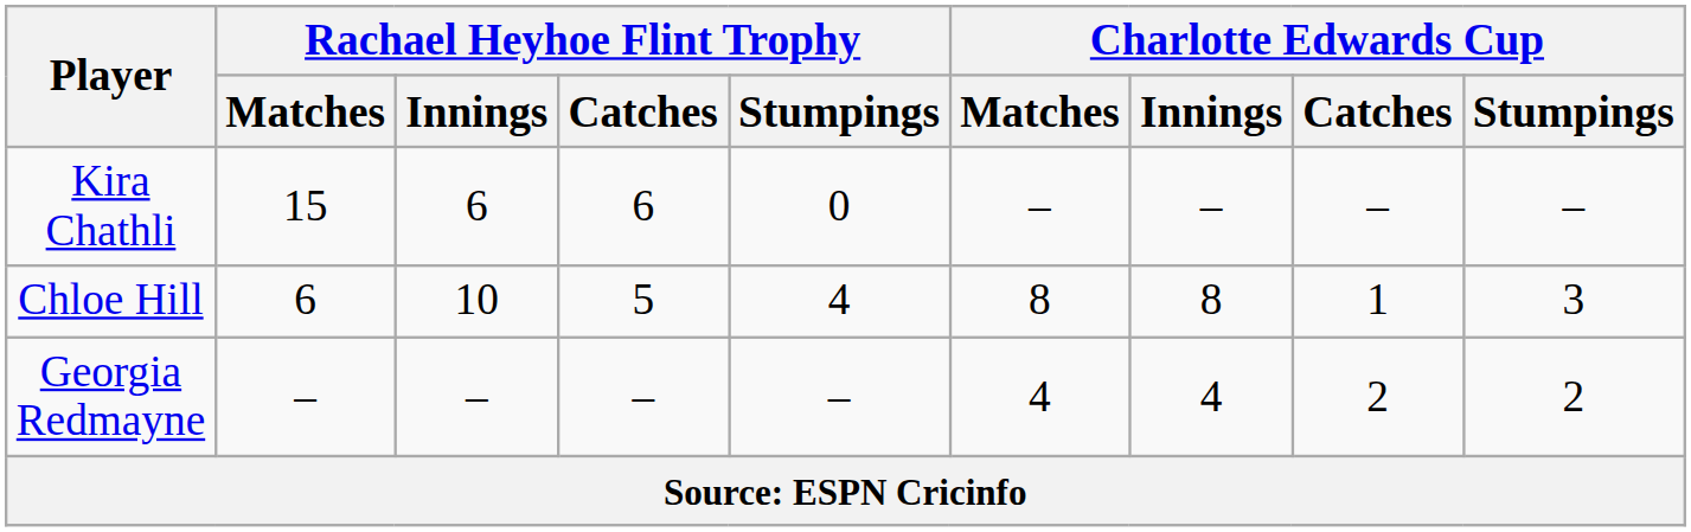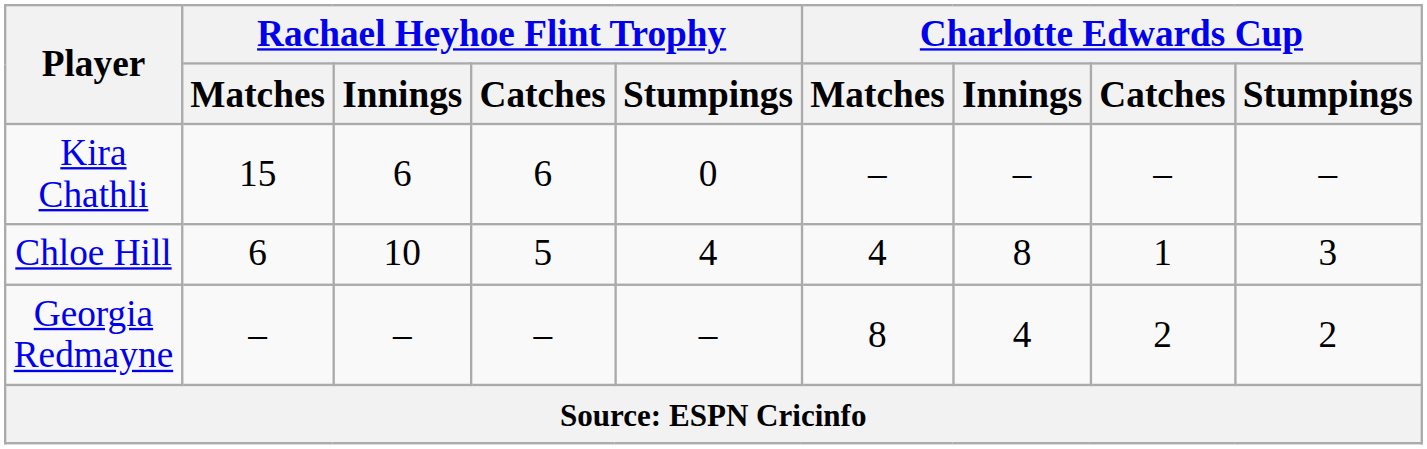 <table class="wikitable" style="text-align:center; width:55%;">
 <tr>
 <th rowspan=2>Player</th>
 <th colspan=4><a href='#'>Rachael Heyhoe Flint Trophy</a></th>
 <th colspan=4><a href='#'>Charlotte Edwards Cup</a></th>
 </tr>
 <tr>
 <th>Matches</th>
 <th>Innings</th>
 <th>Catches</th>
 <th>Stumpings</th>
 <th>Matches</th>
 <th>Innings</th>
 <th>Catches</th>
 <th>Stumpings</th>
 </tr>
 <tr>
 <td><a href='#'>Kira Chathli</a></td>
 <td>15</td>
 <td>6</td>
 <td>6</td>
 <td>0</td>
 <td>–</td>
 <td>–</td>
 <td>–</td>
 <td>–</td>
 </tr>
 <tr>
 <td><a href='#'>Chloe Hill</a></td>
 <td>6</td>
 <td>10</td>
 <td>5</td>
 <td>4</td>
-<td>8</td>
+<td>4</td>
 <td>8</td>
 <td>1</td>
 <td>3</td>
 </tr>
 <tr>
 <td><a href='#'>Georgia Redmayne</a></td>
 <td>–</td>
 <td>–</td>
 <td>–</td>
 <td>–</td>
-<td>4</td>
+<td>8</td>
 <td>4</td>
 <td>2</td>
 <td>2</td>
 </tr>
 <tr>
 <th colspan="9"><small>Source: ESPN Cricinfo</small></th>
 </tr>
 </table>
